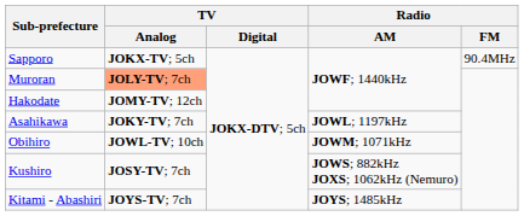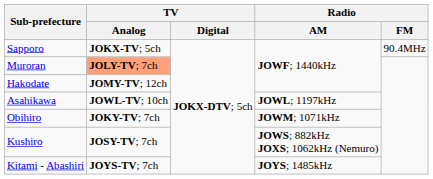 <table class="wikitable">
 <tr>
 <th rowspan="2">Sub-prefecture</th>
 <th colspan="2">TV</th>
 <th colspan="2">Radio</th>
 </tr>
 <tr>
 <th>Analog</th>
 <th>Digital</th>
 <th>AM</th>
 <th>FM</th>
 </tr>
 <tr>
 <td><a href='#'>Sapporo</a></td>
 <td><strong>JOKX-TV</strong>; 5ch</td>
 <td rowspan="7"><strong>JOKX-DTV</strong>; 5ch</td>
 <td rowspan="3"><strong>JOWF</strong>; 1440kHz</td>
 <td>90.4MHz</td>
 </tr>
 <tr>
 <td><a href='#'>Muroran</a></td>
 <td style="background: lightsalmon;"><strong>JOLY-TV</strong>; 7ch</td>
 <td rowspan="6"></td>
 </tr>
 <tr>
 <td><a href='#'>Hakodate</a></td>
 <td><strong>JOMY-TV</strong>; 12ch</td>
 </tr>
 <tr>
 <td><a href='#'>Asahikawa</a></td>
-<td><strong>JOKY-TV</strong>; 7ch</td>
+<td><strong>JOWL-TV</strong>; 10ch</td>
 <td><strong>JOWL</strong>; 1197kHz</td>
 </tr>
 <tr>
 <td><a href='#'>Obihiro</a></td>
-<td><strong>JOWL-TV</strong>; 10ch</td>
+<td><strong>JOKY-TV</strong>; 7ch</td>
 <td><strong>JOWM</strong>; 1071kHz</td>
 </tr>
 <tr>
 <td><a href='#'>Kushiro</a></td>
 <td><strong>JOSY-TV</strong>; 7ch</td>
 <td><strong>JOWS</strong>; 882kHz<br><strong>JOXS</strong>; 1062kHz (Nemuro)</td>
 </tr>
 <tr>
 <td><a href='#'>Kitami</a> - <a href='#'>Abashiri</a></td>
 <td><strong>JOYS-TV</strong>; 7ch</td>
 <td><strong>JOYS</strong>; 1485kHz</td>
 </tr>
 </table>
